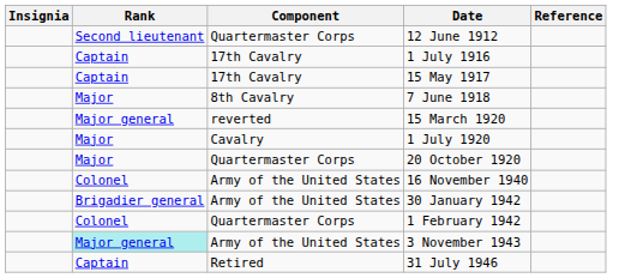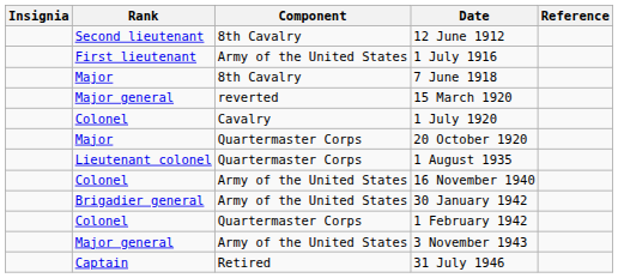 <table class="wikitable">
 <tr>
 <th>Insignia</th>
 <th>Rank</th>
 <th>Component</th>
 <th>Date</th>
 <th>Reference</th>
 </tr>
 <tr>
 <td></td>
 <td><a href='#'>Second lieutenant</a></td>
-<td>Quartermaster Corps</td>
+<td>8th Cavalry</td>
 <td>12 June 1912</td>
 <td></td>
 </tr>
 <tr>
 <td></td>
-<td><a href='#'>Captain</a></td>
-<td>17th Cavalry</td>
+<td><a href='#'>First lieutenant</a></td>
+<td>Army of the United States</td>
 <td>1 July 1916</td>
-<td></td>
-</tr>
-<tr>
-<td></td>
-<td><a href='#'>Captain</a></td>
-<td>17th Cavalry</td>
-<td>15 May 1917</td>
 <td></td>
 </tr>
 <tr>
 <td></td>
 <td><a href='#'>Major</a></td>
 <td>8th Cavalry</td>
 <td>7 June 1918</td>
 <td></td>
 </tr>
 <tr>
 <td></td>
 <td><a href='#'>Major general</a></td>
 <td>reverted</td>
 <td>15 March 1920</td>
 <td></td>
 </tr>
 <tr>
 <td></td>
-<td><a href='#'>Major</a></td>
+<td><a href='#'>Colonel</a></td>
 <td>Cavalry</td>
 <td>1 July 1920</td>
 <td></td>
 </tr>
 <tr>
 <td></td>
 <td><a href='#'>Major</a></td>
 <td>Quartermaster Corps</td>
 <td>20 October 1920</td>
+<td></td>
+</tr>
+<tr>
+<td></td>
+<td><a href='#'>Lieutenant colonel</a></td>
+<td>Quartermaster Corps</td>
+<td>1 August 1935</td>
 <td></td>
 </tr>
 <tr>
 <td></td>
 <td><a href='#'>Colonel</a></td>
 <td>Army of the United States</td>
 <td>16 November 1940</td>
 <td></td>
 </tr>
 <tr>
 <td></td>
 <td><a href='#'>Brigadier general</a></td>
 <td>Army of the United States</td>
 <td>30 January 1942</td>
 <td></td>
 </tr>
 <tr>
 <td></td>
 <td><a href='#'>Colonel</a></td>
 <td>Quartermaster Corps</td>
 <td>1 February 1942</td>
 <td></td>
 </tr>
 <tr>
 <td></td>
-<td style="background: paleturquoise;"><a href='#'>Major general</a></td>
+<td><a href='#'>Major general</a></td>
 <td>Army of the United States</td>
 <td>3 November 1943</td>
 <td></td>
 </tr>
 <tr>
 <td></td>
 <td><a href='#'>Captain</a></td>
 <td>Retired</td>
 <td>31 July 1946</td>
 <td></td>
 </tr>
 </table>
